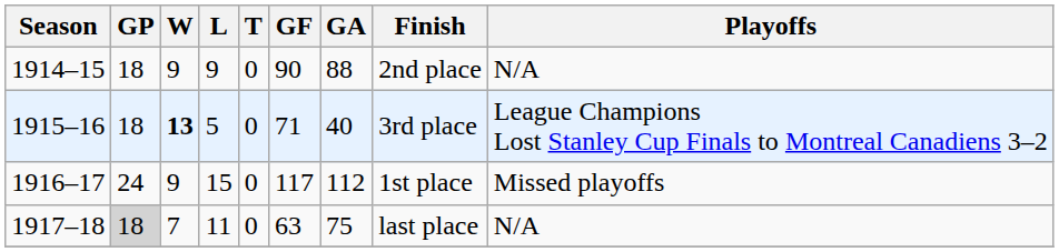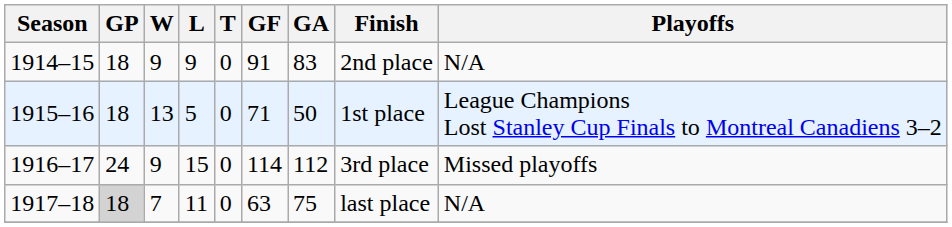 <table class="wikitable">
 <tr>
 <th>Season</th>
 <th>GP</th>
 <th>W</th>
 <th>L</th>
 <th>T</th>
 <th>GF</th>
 <th>GA</th>
 <th>Finish</th>
 <th>Playoffs</th>
 </tr>
 <tr>
 <td>1914–15</td>
 <td>18</td>
 <td>9</td>
 <td>9</td>
 <td>0</td>
-<td>90</td>
-<td>88</td>
+<td>91</td>
+<td>83</td>
 <td>2nd place</td>
 <td>N/A</td>
 </tr>
 <tr bgcolor="#E6F2FF">
 <td>1915–16</td>
 <td>18</td>
-<td><strong>13</strong></td>
+<td>13</td>
 <td>5</td>
 <td>0</td>
 <td>71</td>
-<td>40</td>
-<td>3rd place</td>
+<td>50</td>
+<td>1st place</td>
 <td>League Champions<br> Lost <a href='#'>Stanley Cup Finals</a> to <a href='#'>Montreal Canadiens</a> 3–2</td>
 </tr>
 <tr>
 <td>1916–17</td>
 <td>24</td>
 <td>9</td>
 <td>15</td>
 <td>0</td>
-<td>117</td>
+<td>114</td>
 <td>112</td>
-<td>1st place</td>
+<td>3rd place</td>
 <td>Missed playoffs</td>
 </tr>
 <tr>
 <td>1917–18</td>
 <td style="background: lightgrey;">18</td>
 <td>7</td>
 <td>11</td>
 <td>0</td>
 <td>63</td>
 <td>75</td>
 <td>last place</td>
 <td>N/A</td>
 </tr>
 <tr>
 </tr>
 </table>
